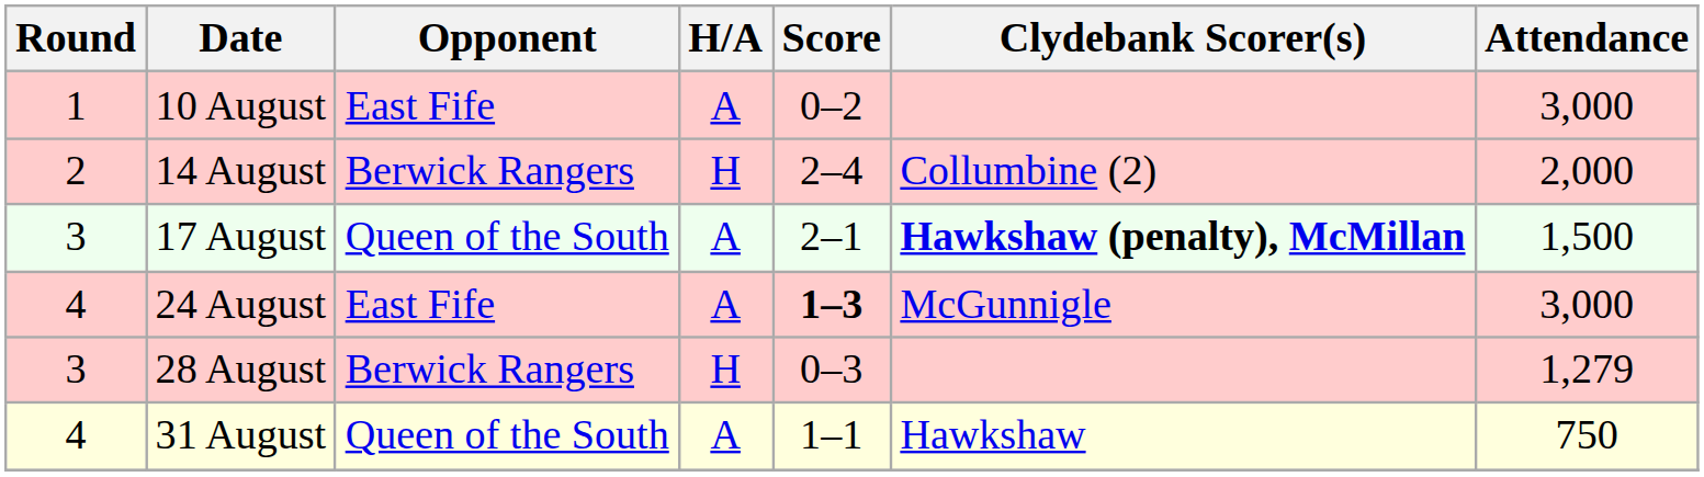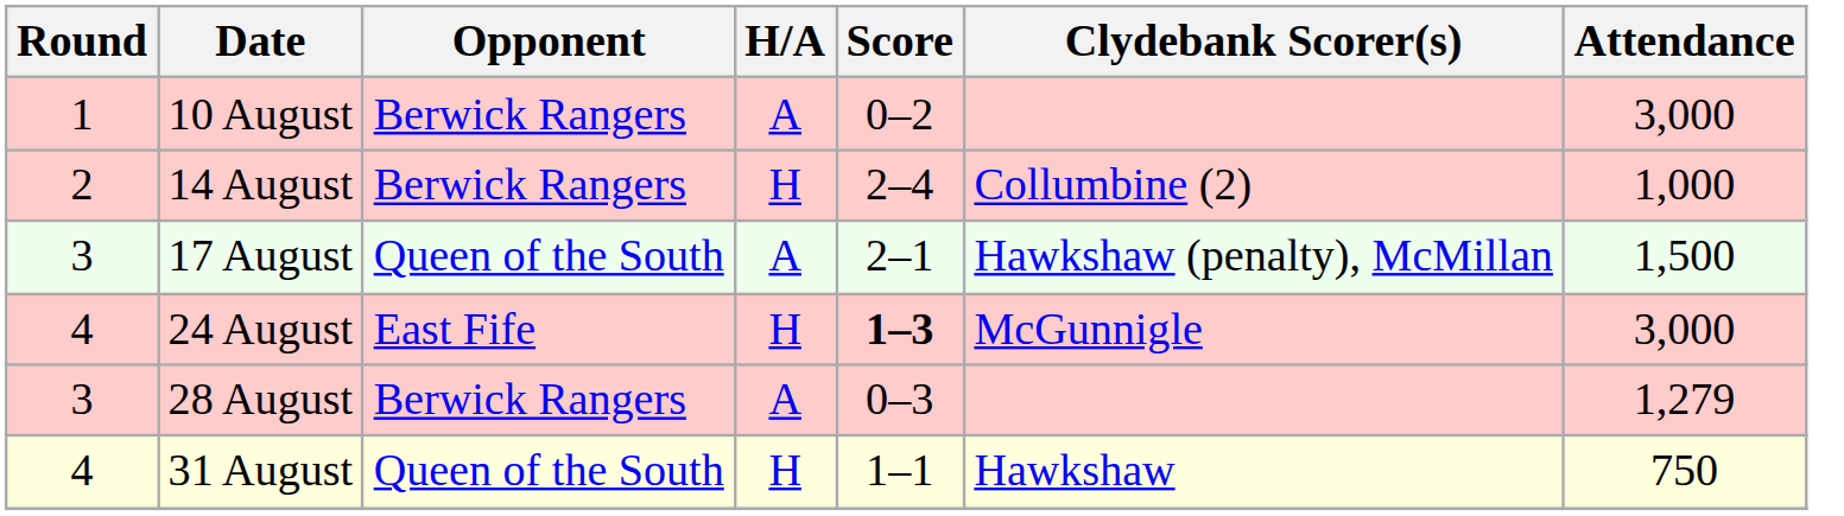 <table class="wikitable" style="text-align:center">
 <tr>
 <th>Round</th>
 <th>Date</th>
 <th>Opponent</th>
 <th>H/A</th>
 <th>Score</th>
 <th>Clydebank Scorer(s)</th>
 <th>Attendance</th>
 </tr>
 <tr bgcolor=#FFCCCC>
 <td>1</td>
 <td align=left>10 August</td>
-<td align=left><a href='#'>East Fife</a></td>
+<td align=left><a href='#'>Berwick Rangers</a></td>
 <td><a href='#'>A</a></td>
 <td>0–2</td>
 <td align=left></td>
 <td>3,000</td>
 </tr>
 <tr bgcolor=#FFCCCC>
 <td>2</td>
 <td align=left>14 August</td>
 <td align=left><a href='#'>Berwick Rangers</a></td>
 <td><a href='#'>H</a></td>
 <td>2–4</td>
 <td align=left><a href='#'>Collumbine</a> (2)</td>
-<td>2,000</td>
+<td>1,000</td>
 </tr>
 <tr bgcolor=#EEFFEE>
 <td>3</td>
 <td align=left>17 August</td>
 <td align=left><a href='#'>Queen of the South</a></td>
 <td><a href='#'>A</a></td>
 <td>2–1</td>
-<td align=left><strong><a href='#'>Hawkshaw</a> (penalty), <a href='#'>McMillan</a></strong></td>
+<td align=left><a href='#'>Hawkshaw</a> (penalty), <a href='#'>McMillan</a></td>
 <td>1,500</td>
 </tr>
 <tr bgcolor=#FFCCCC>
 <td>4</td>
 <td align=left>24 August</td>
 <td align=left><a href='#'>East Fife</a></td>
-<td><a href='#'>A</a></td>
+<td><a href='#'>H</a></td>
 <td><strong>1–3</strong></td>
 <td align=left><a href='#'>McGunnigle</a></td>
 <td>3,000</td>
 </tr>
 <tr bgcolor=#FFCCCC>
 <td>3</td>
 <td align=left>28 August</td>
 <td align=left><a href='#'>Berwick Rangers</a></td>
-<td><a href='#'>H</a></td>
+<td><a href='#'>A</a></td>
 <td>0–3</td>
 <td align=left></td>
 <td>1,279</td>
 </tr>
 <tr bgcolor=#FFFFDD>
 <td>4</td>
 <td align=left>31 August</td>
 <td align=left><a href='#'>Queen of the South</a></td>
-<td><a href='#'>A</a></td>
+<td><a href='#'>H</a></td>
 <td>1–1</td>
 <td align=left><a href='#'>Hawkshaw</a></td>
 <td>750</td>
 </tr>
 <tr>
 </tr>
 </table>
